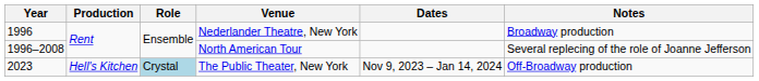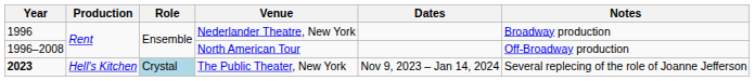 <table class="wikitable sortable">
 <tr>
 <th>Year</th>
 <th>Production</th>
 <th>Role</th>
 <th>Venue</th>
 <th>Dates</th>
 <th>Notes</th>
 </tr>
 <tr>
 <td rowspan="1">1996</td>
 <td rowspan="2"><a href='#'><em>Rent</em></a></td>
 <td rowspan="2">Ensemble</td>
 <td><a href='#'>Nederlander Theatre</a>, New York</td>
 <td></td>
 <td><a href='#'>Broadway</a> production</td>
 </tr>
 <tr>
 <td>1996–2008</td>
 <td><a href='#'>North American Tour</a></td>
 <td></td>
-<td>Several replecing of the role of Joanne Jefferson</td>
+<td><a href='#'>Off-Broadway</a> production</td>
 </tr>
 <tr>
-<td>2023</td>
+<td><strong>2023</strong></td>
 <td><em><a href='#'>Hell's Kitchen</a></em></td>
 <td style="background: lightblue;">Crystal</td>
 <td><a href='#'>The Public Theater</a>, New York</td>
 <td>Nov 9, 2023 – Jan 14, 2024</td>
-<td><a href='#'>Off-Broadway</a> production</td>
+<td>Several replecing of the role of Joanne Jefferson</td>
 </tr>
 </table>
